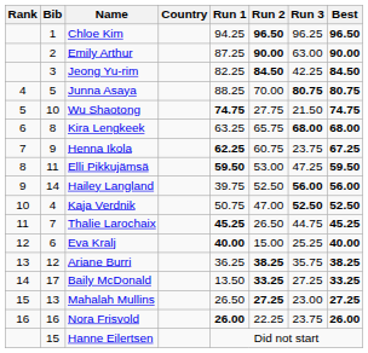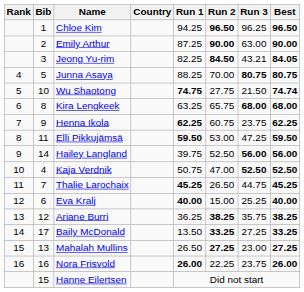 <table class="wikitable sortable" style="text-align:center">
 <tr>
 <th>Rank</th>
 <th>Bib</th>
 <th>Name</th>
 <th>Country</th>
 <th>Run 1</th>
 <th>Run 2</th>
 <th>Run 3</th>
 <th>Best</th>
 </tr>
 <tr>
 <td></td>
 <td>1</td>
 <td align=left><a href='#'>Chloe Kim</a></td>
 <td align=left></td>
 <td>94.25</td>
 <td><strong>96.50</strong></td>
 <td>96.25</td>
 <td><strong>96.50</strong></td>
 </tr>
 <tr>
 <td></td>
 <td>2</td>
 <td align=left><a href='#'>Emily Arthur</a></td>
 <td align=left></td>
 <td>87.25</td>
 <td><strong>90.00</strong></td>
 <td>63.00</td>
 <td><strong>90.00</strong></td>
 </tr>
 <tr>
 <td></td>
 <td>3</td>
 <td align=left><a href='#'>Jeong Yu-rim</a></td>
 <td align=left></td>
 <td>82.25</td>
 <td><strong>84.50</strong></td>
-<td>42.25</td>
-<td><strong>84.50</strong></td>
+<td>43.21</td>
+<td><strong>84.05</strong></td>
 </tr>
 <tr>
 <td>4</td>
 <td>5</td>
 <td align=left><a href='#'>Junna Asaya</a></td>
 <td align=left></td>
 <td>88.25</td>
 <td>70.00</td>
 <td><strong>80.75</strong></td>
 <td><strong>80.75</strong></td>
 </tr>
 <tr>
 <td>5</td>
 <td>10</td>
 <td align=left><a href='#'>Wu Shaotong</a></td>
 <td align=left></td>
 <td><strong>74.75</strong></td>
 <td>27.75</td>
 <td>21.50</td>
-<td><strong>74.75</strong></td>
+<td><strong>74.74</strong></td>
 </tr>
 <tr>
 <td>6</td>
 <td>8</td>
 <td align=left><a href='#'>Kira Lengkeek</a></td>
 <td align=left></td>
 <td>63.25</td>
 <td>65.75</td>
 <td><strong>68.00</strong></td>
 <td><strong>68.00</strong></td>
 </tr>
 <tr>
 <td>7</td>
 <td>9</td>
 <td align=left><a href='#'>Henna Ikola</a></td>
 <td align=left></td>
 <td><strong>62.25</strong></td>
 <td>60.75</td>
 <td>23.75</td>
-<td><strong>67.25</strong></td>
+<td><strong>62.25</strong></td>
 </tr>
 <tr>
 <td>8</td>
 <td>11</td>
 <td align=left><a href='#'>Elli Pikkujämsä</a></td>
 <td align=left></td>
 <td><strong>59.50</strong></td>
 <td>53.00</td>
 <td>47.25</td>
 <td><strong>59.50</strong></td>
 </tr>
 <tr>
 <td>9</td>
 <td>14</td>
 <td align=left><a href='#'>Hailey Langland</a></td>
 <td align=left></td>
 <td>39.75</td>
 <td>52.50</td>
 <td><strong>56.00</strong></td>
 <td><strong>56.00</strong></td>
 </tr>
 <tr>
 <td>10</td>
 <td>4</td>
 <td align=left><a href='#'>Kaja Verdnik</a></td>
 <td align=left></td>
 <td>50.75</td>
 <td>47.00</td>
 <td><strong>52.50</strong></td>
 <td><strong>52.50</strong></td>
 </tr>
 <tr>
 <td>11</td>
 <td>7</td>
 <td align=left><a href='#'>Thalie Larochaix</a></td>
 <td align=left></td>
 <td><strong>45.25</strong></td>
 <td>26.50</td>
 <td>44.75</td>
 <td><strong>45.25</strong></td>
 </tr>
 <tr>
 <td>12</td>
 <td>6</td>
 <td align=left><a href='#'>Eva Kralj</a></td>
 <td align=left></td>
 <td><strong>40.00</strong></td>
 <td>15.00</td>
 <td>25.25</td>
 <td><strong>40.00</strong></td>
 </tr>
 <tr>
 <td>13</td>
 <td>12</td>
 <td align=left><a href='#'>Ariane Burri</a></td>
 <td align=left></td>
 <td>36.25</td>
 <td><strong>38.25</strong></td>
 <td>35.75</td>
 <td><strong>38.25</strong></td>
 </tr>
 <tr>
 <td>14</td>
 <td>17</td>
 <td align=left><a href='#'>Baily McDonald</a></td>
 <td align=left></td>
 <td>13.50</td>
 <td><strong>33.25</strong></td>
 <td>27.25</td>
 <td><strong>33.25</strong></td>
 </tr>
 <tr>
 <td>15</td>
 <td>13</td>
 <td align=left><a href='#'>Mahalah Mullins</a></td>
 <td align=left></td>
 <td>26.50</td>
 <td><strong>27.25</strong></td>
 <td>23.00</td>
 <td><strong>27.25</strong></td>
 </tr>
 <tr>
 <td>16</td>
 <td>16</td>
 <td align=left><a href='#'>Nora Frisvold</a></td>
 <td align=left></td>
 <td><strong>26.00</strong></td>
 <td>22.25</td>
 <td>23.75</td>
 <td><strong>26.00</strong></td>
 </tr>
 <tr>
 <td></td>
 <td>15</td>
 <td align=left><a href='#'>Hanne Eilertsen</a></td>
 <td align=left></td>
 <td colspan=4>Did not start</td>
 </tr>
 </table>
